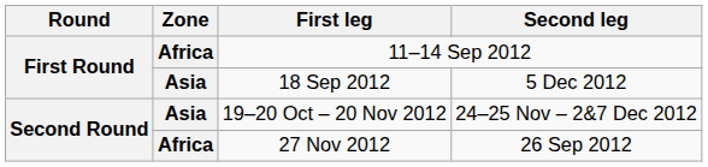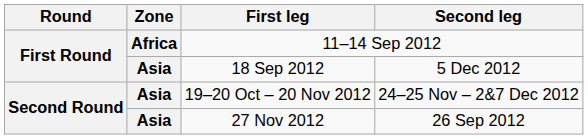 <table class="wikitable" style="text-align:center">
 <tr>
 <th>Round</th>
 <th>Zone</th>
 <th>First leg</th>
 <th>Second leg</th>
 </tr>
 <tr>
 <th rowspan=2>First Round</th>
 <th>Africa</th>
 <td colspan=2>11–14 Sep 2012</td>
 </tr>
 <tr>
 <th>Asia</th>
 <td>18 Sep 2012</td>
 <td>5 Dec 2012</td>
 </tr>
 <tr>
 <th rowspan=2>Second Round</th>
 <th>Asia</th>
 <td>19–20 Oct – 20 Nov 2012</td>
 <td>24–25 Nov – 2&7 Dec 2012</td>
 </tr>
 <tr>
-<th>Africa</th>
+<th>Asia</th>
 <td>27 Nov 2012</td>
 <td>26 Sep 2012</td>
 </tr>
 </table>
